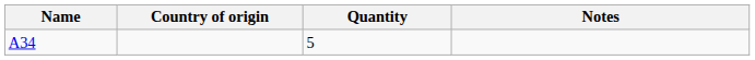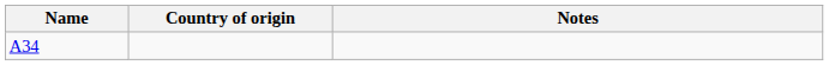 <table class=wikitable border="0" width="60%">
 <tr>
 <th width="15%">Name</th>
 <th width="25%">Country of origin</th>
-<th width="20%">Quantity</th>
 <th>Notes</th>
 </tr>
 <tr>
 <td><a href='#'>A34</a></td>
 <td></td>
-<td>5</td>
 <td></td>
 </tr>
 </table>
